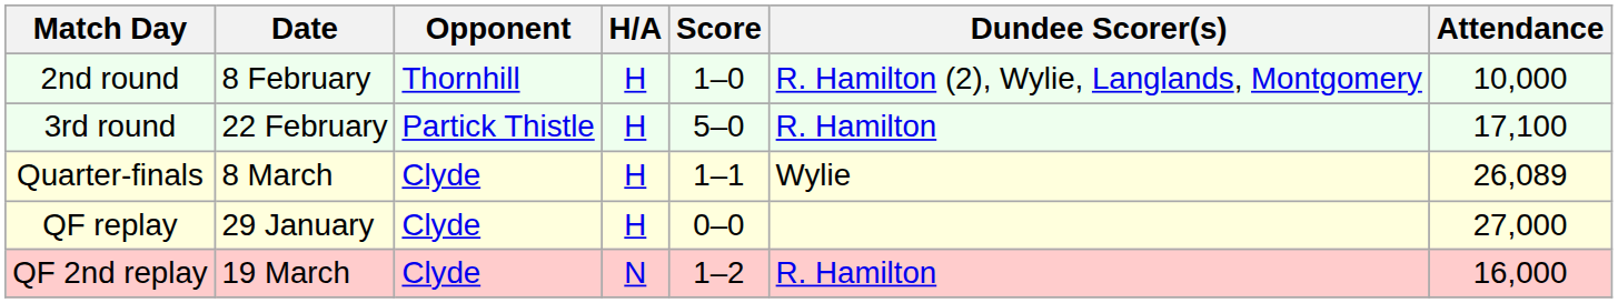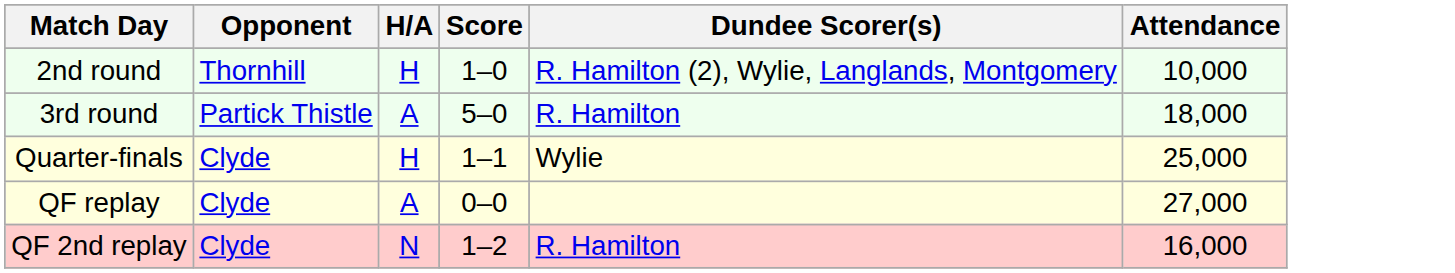 <table class="wikitable" style="text-align:center">
 <tr>
 <th>Match Day</th>
-<th>Date</th>
 <th>Opponent</th>
 <th>H/A</th>
 <th>Score</th>
 <th>Dundee Scorer(s)</th>
 <th>Attendance</th>
 </tr>
 <tr bgcolor="#EEFFEE">
 <td>2nd round</td>
-<td align="left">8 February</td>
 <td align="left"><a href='#'>Thornhill</a></td>
 <td><a href='#'>H</a></td>
 <td>1–0</td>
 <td align="left"><a href='#'>R. Hamilton</a> (2), Wylie, <a href='#'>Langlands</a>, <a href='#'>Montgomery</a></td>
 <td>10,000</td>
 </tr>
 <tr bgcolor="#EEFFEE">
 <td>3rd round</td>
-<td align="left">22 February</td>
 <td align="left"><a href='#'>Partick Thistle</a></td>
-<td><a href='#'>H</a></td>
+<td><a href='#'>A</a></td>
 <td>5–0</td>
 <td align="left"><a href='#'>R. Hamilton</a></td>
-<td>17,100</td>
+<td>18,000</td>
 </tr>
 <tr bgcolor="#FFFFDD">
 <td>Quarter-finals</td>
-<td align="left">8 March</td>
 <td align="left"><a href='#'>Clyde</a></td>
 <td><a href='#'>H</a></td>
 <td>1–1</td>
 <td align="left">Wylie</td>
-<td>26,089</td>
+<td>25,000</td>
 </tr>
 <tr bgcolor="#FFFFDD">
 <td>QF replay</td>
-<td align="left">29 January</td>
 <td align="left"><a href='#'>Clyde</a></td>
-<td><a href='#'>H</a></td>
+<td><a href='#'>A</a></td>
 <td>0–0</td>
 <td align="left"></td>
 <td>27,000</td>
 </tr>
 <tr bgcolor="#FFCCCC">
 <td>QF 2nd replay</td>
-<td align="left">19 March</td>
 <td align="left"><a href='#'>Clyde</a></td>
 <td><a href='#'>N</a></td>
 <td>1–2</td>
 <td align="left"><a href='#'>R. Hamilton</a></td>
 <td>16,000</td>
 </tr>
 </table>
